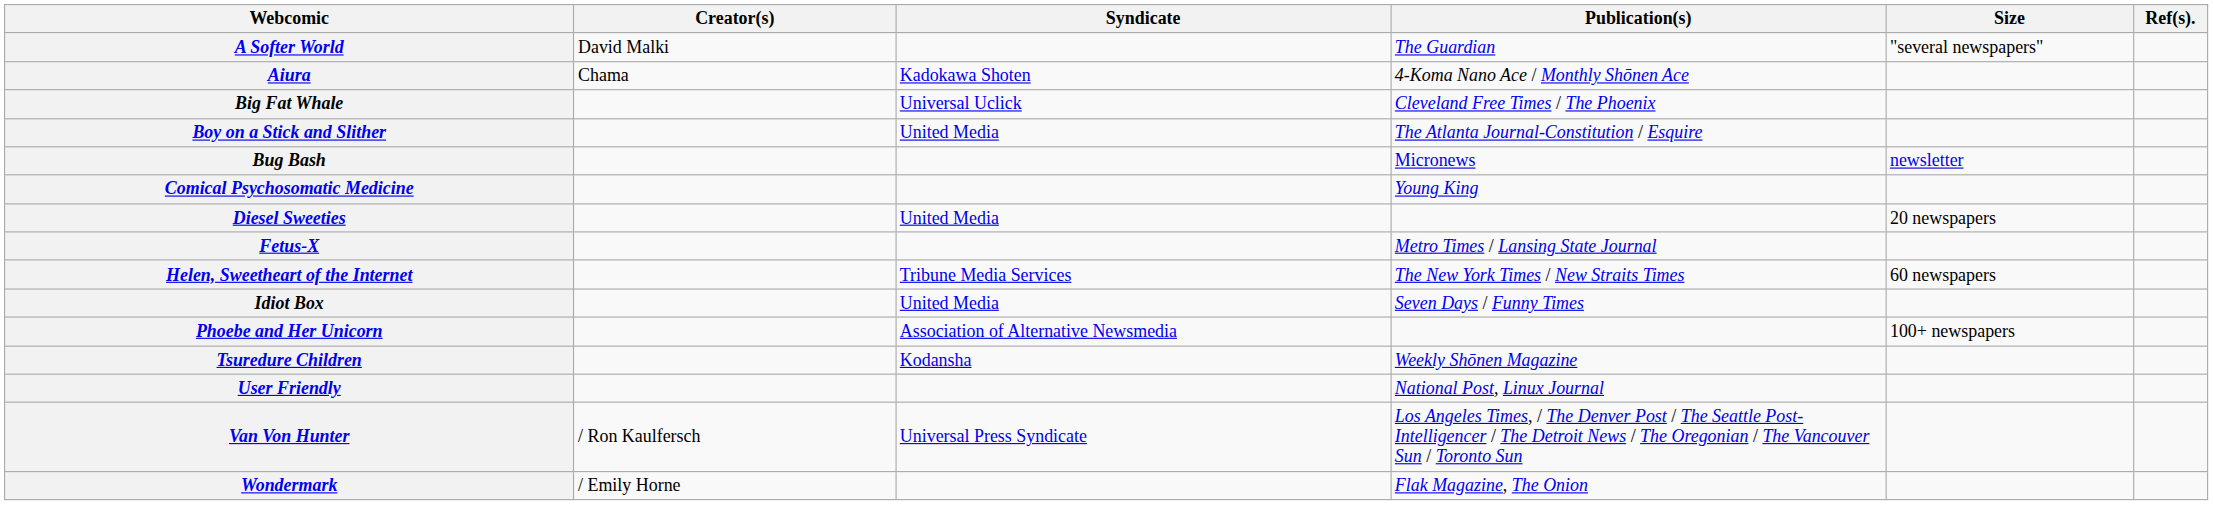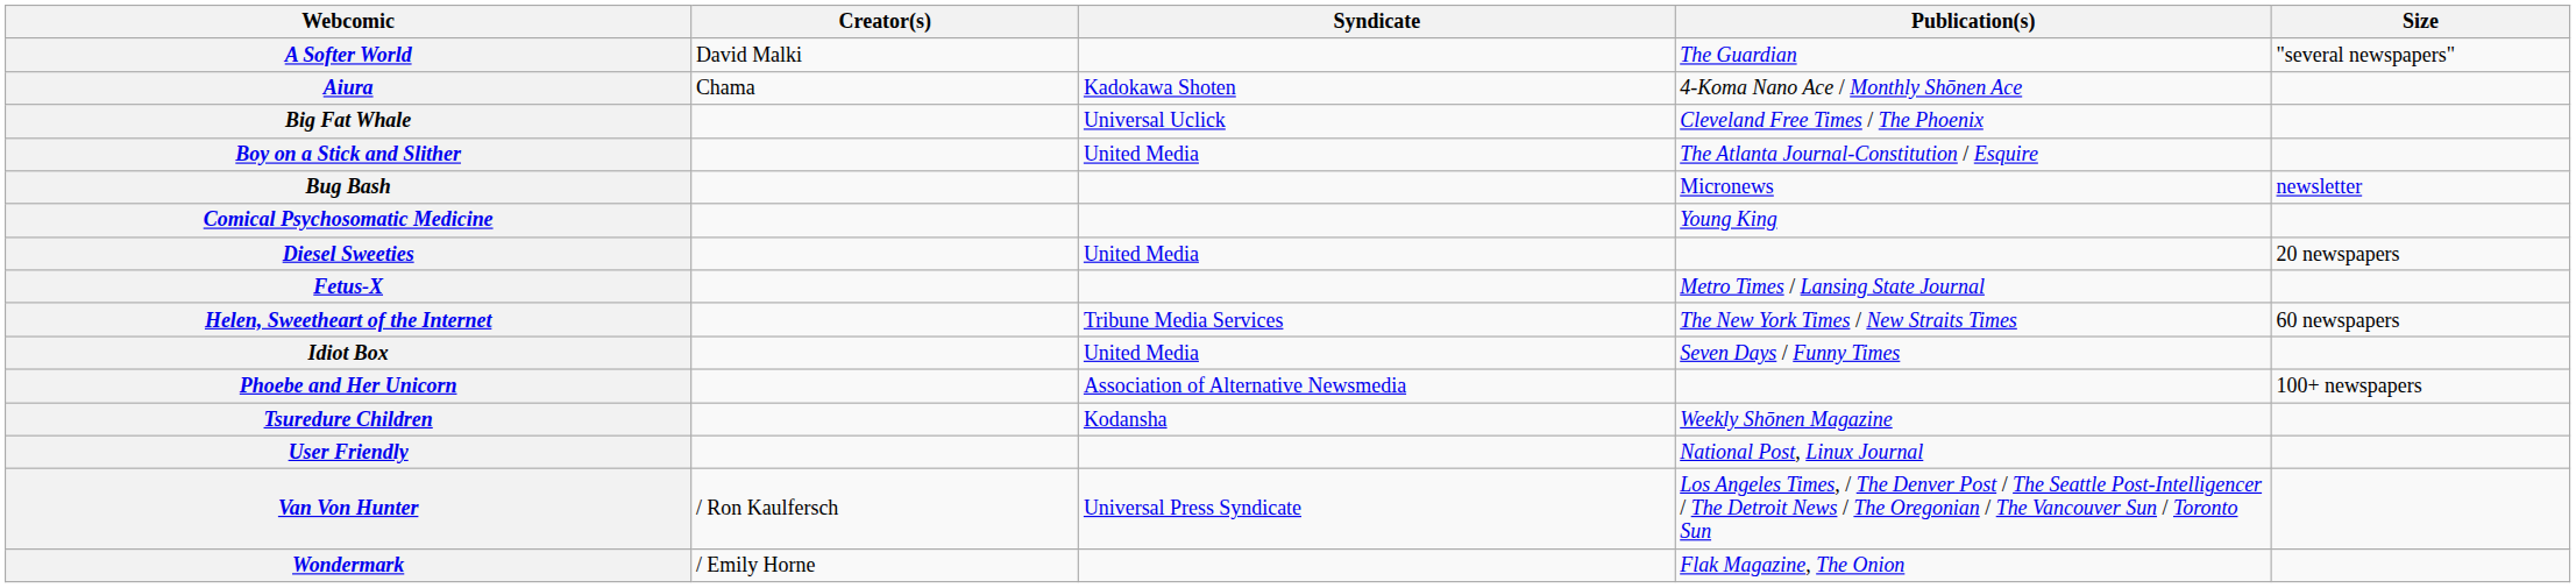 <table class="wikitable sortable" border="1">
 <tr>
 <th style="width:23%;" scope="col">Webcomic</th>
 <th style="width:13%;" scope="col">Creator(s)</th>
 <th style="width:20%;" scope="col">Syndicate</th>
 <th style="width:20%;" scope="col">Publication(s)</th>
 <th style="width:10%;" scope="col">Size</th>
-<th style="width:3%;" scope="col">Ref(s).</th>
 </tr>
 <tr>
 <th scope="row"><em><a href='#'>A Softer World</a></em></th>
 <td>David Malki</td>
 <td></td>
 <td><em><a href='#'>The Guardian</a></em></td>
 <td>"several newspapers"</td>
-<td></td>
 </tr>
 <tr>
 <th scope="row"><em><a href='#'>Aiura</a></em></th>
 <td>Chama</td>
 <td><a href='#'>Kadokawa Shoten</a></td>
 <td><em>4-Koma Nano Ace</em> / <em><a href='#'>Monthly Shōnen Ace</a></em></td>
-<td></td>
 <td></td>
 </tr>
 <tr>
 <th scope="row"><em>Big Fat Whale</em></th>
 <td></td>
 <td><a href='#'>Universal Uclick</a></td>
 <td><em><a href='#'>Cleveland Free Times</a></em> / <em><a href='#'>The Phoenix</a></em></td>
 <td></td>
-<td></td>
 </tr>
 <tr>
 <th scope="row"><em><a href='#'>Boy on a Stick and Slither</a></em></th>
 <td></td>
 <td><a href='#'>United Media</a></td>
 <td><em><a href='#'>The Atlanta Journal-Constitution</a></em> / <em><a href='#'>Esquire</a></em></td>
-<td></td>
 <td></td>
 </tr>
 <tr>
 <th scope="row"><em>Bug Bash</em></th>
 <td></td>
 <td></td>
 <td><a href='#'>Micronews</a></td>
 <td><a href='#'>newsletter</a></td>
-<td></td>
 </tr>
 <tr>
 <th scope="row"><em><a href='#'>Comical Psychosomatic Medicine</a></em></th>
 <td></td>
 <td></td>
 <td><em><a href='#'>Young King</a></em></td>
-<td></td>
 <td></td>
 </tr>
 <tr>
 <th scope="row"><em><a href='#'>Diesel Sweeties</a></em></th>
 <td></td>
 <td><a href='#'>United Media</a></td>
 <td></td>
 <td>20 newspapers</td>
-<td></td>
 </tr>
 <tr>
 <th scope="row"><em><a href='#'>Fetus-X</a></em></th>
 <td></td>
 <td></td>
 <td><em><a href='#'>Metro Times</a></em> / <em><a href='#'>Lansing State Journal</a></em></td>
-<td></td>
 <td></td>
 </tr>
 <tr>
 <th scope="row"><em><a href='#'>Helen, Sweetheart of the Internet</a></em></th>
 <td></td>
 <td><a href='#'>Tribune Media Services</a></td>
 <td><em><a href='#'>The New York Times</a></em> / <em><a href='#'>New Straits Times</a></em></td>
 <td>60 newspapers</td>
-<td></td>
 </tr>
 <tr>
 <th scope="row"><em>Idiot Box</em></th>
 <td></td>
 <td><a href='#'>United Media</a></td>
 <td><em><a href='#'>Seven Days</a></em> / <em><a href='#'>Funny Times</a></em></td>
-<td></td>
 <td></td>
 </tr>
 <tr>
 <th scope="row"><em><a href='#'>Phoebe and Her Unicorn</a></em></th>
 <td></td>
 <td><a href='#'>Association of Alternative Newsmedia</a></td>
 <td></td>
 <td>100+ newspapers</td>
-<td></td>
 </tr>
 <tr>
 <th scope="row"><em><a href='#'>Tsuredure Children</a></em></th>
 <td></td>
 <td><a href='#'>Kodansha</a></td>
 <td><em><a href='#'>Weekly Shōnen Magazine</a></em></td>
-<td></td>
 <td></td>
 </tr>
 <tr>
 <th scope="row"><em><a href='#'>User Friendly</a></em></th>
 <td></td>
 <td></td>
 <td><em><a href='#'>National Post</a></em>, <em><a href='#'>Linux Journal</a></em></td>
 <td></td>
-<td></td>
 </tr>
 <tr>
 <th scope="row"><em><a href='#'>Van Von Hunter</a></em></th>
 <td> / Ron Kaulfersch</td>
 <td><a href='#'>Universal Press Syndicate</a></td>
 <td><em><a href='#'>Los Angeles Times</a></em>, / <em><a href='#'>The Denver Post</a></em> / <em><a href='#'>The Seattle Post-Intelligencer</a></em> / <em><a href='#'>The Detroit News</a></em> / <em><a href='#'>The Oregonian</a></em> / <em><a href='#'>The Vancouver Sun</a></em> / <em><a href='#'>Toronto Sun</a></em></td>
-<td></td>
 <td></td>
 </tr>
 <tr>
 <th scope="row"><em><a href='#'>Wondermark</a></em></th>
 <td> / Emily Horne</td>
 <td></td>
 <td><em><a href='#'>Flak Magazine</a></em>, <em><a href='#'>The Onion</a></em></td>
 <td></td>
-<td></td>
 </tr>
 </table>
